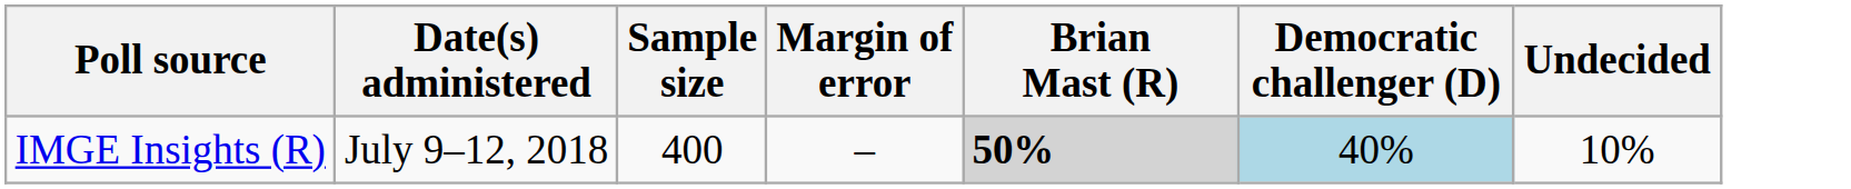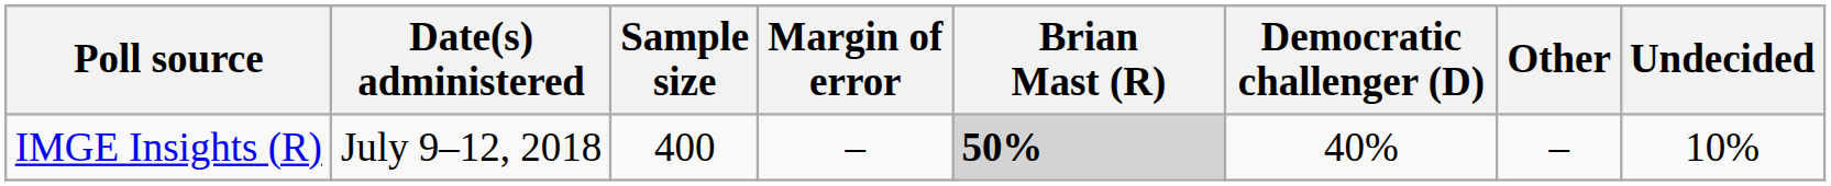 <table class="wikitable">
 <tr>
 <th>Poll source</th>
 <th>Date(s)<br>administered</th>
 <th>Sample<br>size</th>
 <th>Margin of<br>error</th>
 <th style="width:100px;">Brian<br>Mast (R)</th>
 <th style="width:100px;">Democratic<br>challenger (D)</th>
+<th>Other</th>
 <th>Undecided</th>
 </tr>
 <tr>
 <td><a href='#'>IMGE Insights (R)</a></td>
 <td align=center>July 9–12, 2018</td>
 <td align=center>400</td>
 <td align=center>–</td>
 <td style="background: lightgrey;"><strong>50%</strong></td>
-<td align=center style="background: lightblue;">40%</td>
+<td align=center>40%</td>
+<td align=center>–</td>
 <td align=center>10%</td>
 </tr>
 </table>
